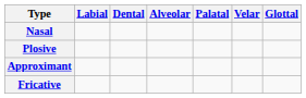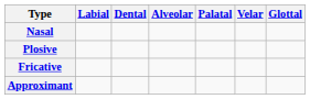 <table class="wikitable" style="text-align: center;">
 <tr>
 <th>Type</th>
 <th><a href='#'>Labial</a></th>
 <th><a href='#'>Dental</a></th>
 <th><a href='#'>Alveolar</a></th>
 <th><a href='#'>Palatal</a></th>
 <th><a href='#'>Velar</a></th>
 <th><a href='#'>Glottal</a></th>
 </tr>
 <tr>
 <th><a href='#'>Nasal</a></th>
 <td></td>
 <td></td>
 <td></td>
 <td></td>
 <td></td>
 <td></td>
 </tr>
 <tr>
 <th><a href='#'>Plosive</a></th>
 <td></td>
 <td></td>
 <td></td>
 <td> </td>
 <td></td>
 <td> </td>
 </tr>
 <tr>
+<th><a href='#'>Fricative</a></th>
+<td></td>
+<td> </td>
+<td></td>
+<td></td>
+<td></td>
+<td></td>
+</tr>
+<tr>
 <th><a href='#'>Approximant</a></th>
 <td></td>
 <td></td>
 <td></td>
 <td> </td>
 <td></td>
 <td></td>
 </tr>
-<tr>
-<th><a href='#'>Fricative</a></th>
-<td></td>
-<td> </td>
-<td></td>
-<td></td>
-<td></td>
-<td></td>
-</tr>
 </table>
